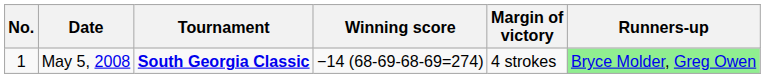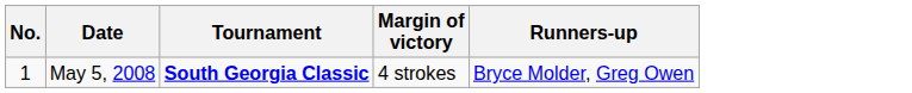 <table class="wikitable" style="font-size:95%;">
 <tr>
 <th>No.</th>
 <th>Date</th>
 <th>Tournament</th>
-<th>Winning score</th>
 <th>Margin of<br>victory</th>
 <th>Runners-up</th>
 </tr>
 <tr>
 <td align=center>1</td>
 <td align=right>May 5, <a href='#'>2008</a></td>
 <td><strong><a href='#'>South Georgia Classic</a></strong></td>
-<td>−14 (68-69-68-69=274)</td>
 <td>4 strokes</td>
-<td style="background: lightgreen;"> <a href='#'>Bryce Molder</a>,  <a href='#'>Greg Owen</a></td>
+<td> <a href='#'>Bryce Molder</a>,  <a href='#'>Greg Owen</a></td>
 </tr>
 </table>
